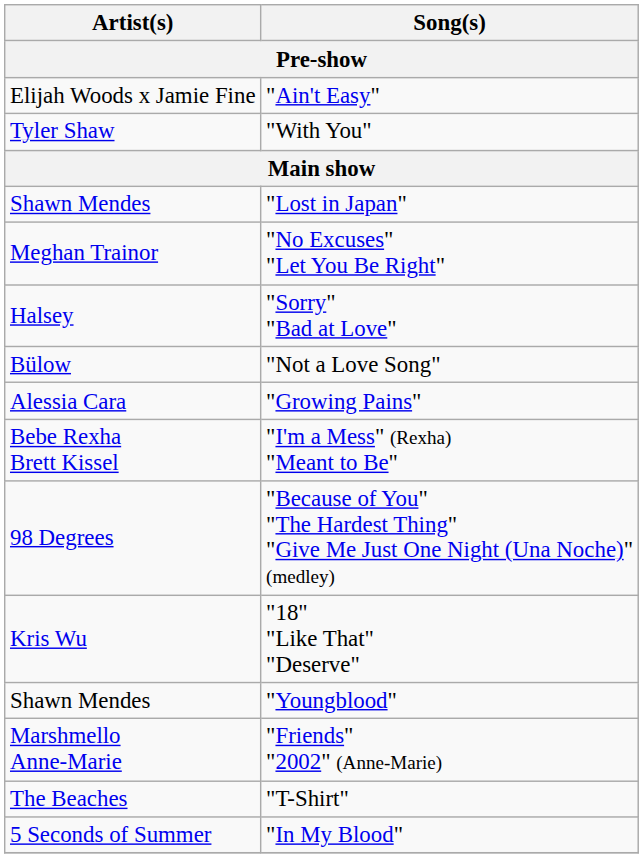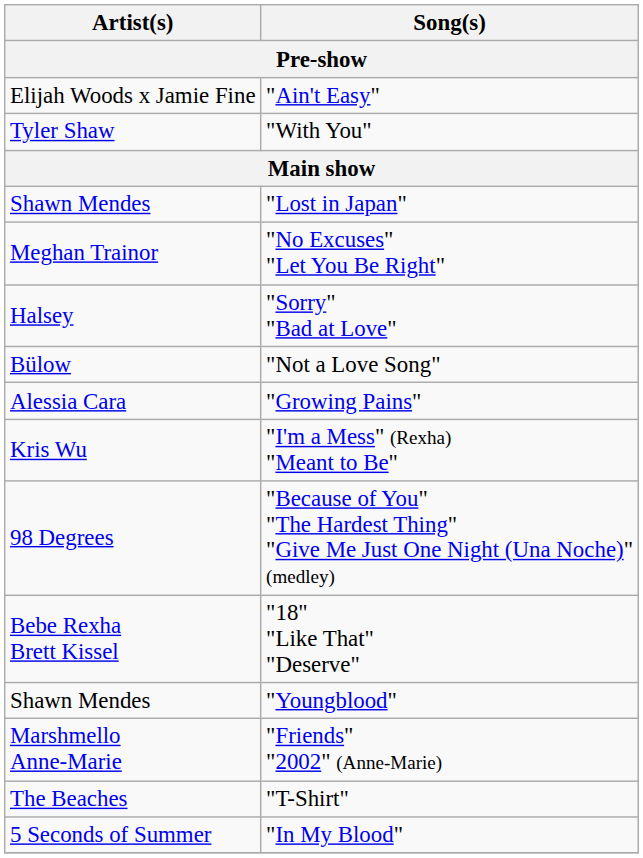 <table class="wikitable">
 <tr>
 <th>Artist(s)</th>
 <th>Song(s)</th>
 </tr>
 <tr>
 <th colspan=3>Pre-show</th>
 </tr>
 <tr>
 <td>Elijah Woods x Jamie Fine</td>
 <td>"<a href='#'>Ain't Easy</a>"</td>
 </tr>
 <tr>
 <td><a href='#'>Tyler Shaw</a></td>
 <td>"With You"</td>
 </tr>
 <tr>
 <th colspan=2>Main show</th>
 </tr>
 <tr>
 <td><a href='#'>Shawn Mendes</a></td>
 <td>"<a href='#'>Lost in Japan</a>"</td>
 </tr>
 <tr>
 <td><a href='#'>Meghan Trainor</a></td>
 <td>"<a href='#'>No Excuses</a>"<br>"<a href='#'>Let You Be Right</a>"</td>
 </tr>
 <tr>
 <td><a href='#'>Halsey</a></td>
 <td>"<a href='#'>Sorry</a>"<br>"<a href='#'>Bad at Love</a>"</td>
 </tr>
 <tr>
 <td><a href='#'>Bülow</a></td>
 <td>"Not a Love Song"</td>
 </tr>
 <tr>
 <td><a href='#'>Alessia Cara</a></td>
 <td>"<a href='#'>Growing Pains</a>"</td>
 </tr>
 <tr>
-<td><a href='#'>Bebe Rexha</a><br><a href='#'>Brett Kissel</a></td>
+<td><a href='#'>Kris Wu</a></td>
 <td>"<a href='#'>I'm a Mess</a>" <small>(Rexha)</small><br>"<a href='#'>Meant to Be</a>"</td>
 </tr>
 <tr>
 <td><a href='#'>98 Degrees</a></td>
 <td>"<a href='#'>Because of You</a>"<br>"<a href='#'>The Hardest Thing</a>"<br>"<a href='#'>Give Me Just One Night (Una Noche)</a>"<br><small>(medley)</small></td>
 </tr>
 <tr>
-<td><a href='#'>Kris Wu</a></td>
+<td><a href='#'>Bebe Rexha</a><br><a href='#'>Brett Kissel</a></td>
 <td>"18"<br>"Like That"<br>"Deserve"</td>
 </tr>
 <tr>
 <td>Shawn Mendes</td>
 <td>"<a href='#'>Youngblood</a>"</td>
 </tr>
 <tr>
 <td><a href='#'>Marshmello</a><br><a href='#'>Anne-Marie</a></td>
 <td>"<a href='#'>Friends</a>"<br>"<a href='#'>2002</a>" <small>(Anne-Marie)</small></td>
 </tr>
 <tr>
 <td><a href='#'>The Beaches</a></td>
 <td>"T-Shirt"</td>
 </tr>
 <tr>
 <td><a href='#'>5 Seconds of Summer</a></td>
 <td>"<a href='#'>In My Blood</a>"</td>
 </tr>
 <tr>
 </tr>
 </table>
